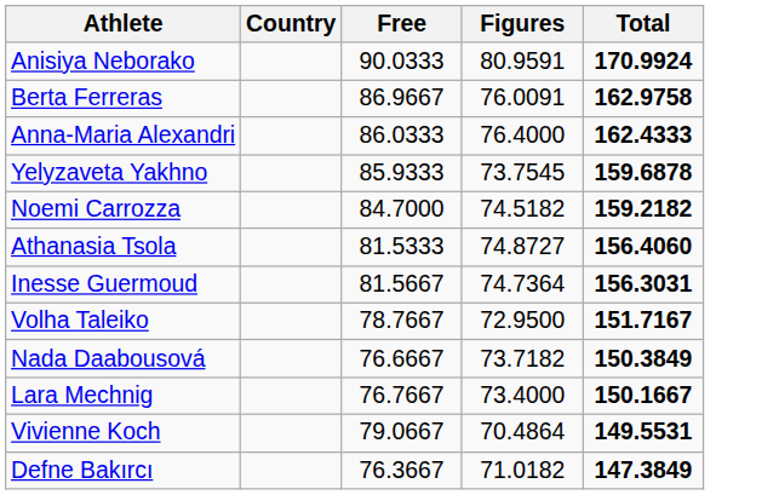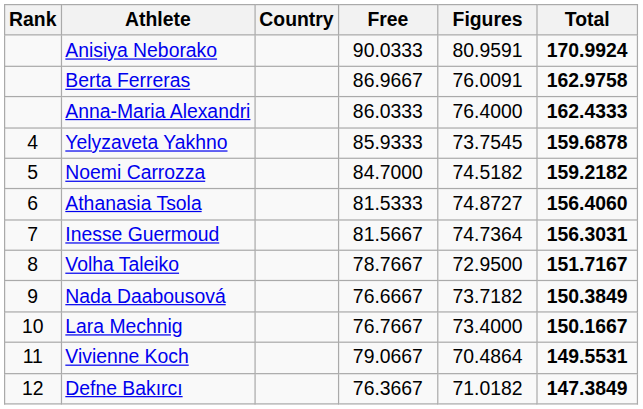 <table class="wikitable sortable" style="text-align:center">
 <tr>
+<th>Rank</th>
 <th>Athlete</th>
 <th>Country</th>
 <th width=75>Free</th>
 <th width=75>Figures</th>
 <th width=75>Total</th>
 </tr>
 <tr>
+<td></td>
 <td align=left><a href='#'>Anisiya Neborako</a></td>
 <td align=left></td>
 <td>90.0333</td>
 <td>80.9591</td>
 <td><strong>170.9924</strong></td>
 </tr>
 <tr>
+<td></td>
 <td align=left><a href='#'>Berta Ferreras</a></td>
 <td align=left></td>
 <td>86.9667</td>
 <td>76.0091</td>
 <td><strong>162.9758</strong></td>
 </tr>
 <tr>
+<td></td>
 <td align=left><a href='#'>Anna-Maria Alexandri</a></td>
 <td align=left></td>
 <td>86.0333</td>
 <td>76.4000</td>
 <td><strong>162.4333</strong></td>
 </tr>
 <tr>
+<td>4</td>
 <td align=left><a href='#'>Yelyzaveta Yakhno</a></td>
 <td align=left></td>
 <td>85.9333</td>
 <td>73.7545</td>
 <td><strong>159.6878</strong></td>
 </tr>
 <tr>
+<td>5</td>
 <td align=left><a href='#'>Noemi Carrozza</a></td>
 <td align=left></td>
 <td>84.7000</td>
 <td>74.5182</td>
 <td><strong>159.2182</strong></td>
 </tr>
 <tr>
+<td>6</td>
 <td align=left><a href='#'>Athanasia Tsola</a></td>
 <td align=left></td>
 <td>81.5333</td>
 <td>74.8727</td>
 <td><strong>156.4060</strong></td>
 </tr>
 <tr>
+<td>7</td>
 <td align=left><a href='#'>Inesse Guermoud</a></td>
 <td align=left></td>
 <td>81.5667</td>
 <td>74.7364</td>
 <td><strong>156.3031</strong></td>
 </tr>
 <tr>
+<td>8</td>
 <td align=left><a href='#'>Volha Taleiko</a></td>
 <td align=left></td>
 <td>78.7667</td>
 <td>72.9500</td>
 <td><strong>151.7167</strong></td>
 </tr>
 <tr>
+<td>9</td>
 <td align=left><a href='#'>Nada Daabousová</a></td>
 <td align=left></td>
 <td>76.6667</td>
 <td>73.7182</td>
 <td><strong>150.3849</strong></td>
 </tr>
 <tr>
+<td>10</td>
 <td align=left><a href='#'>Lara Mechnig</a></td>
 <td align=left></td>
 <td>76.7667</td>
 <td>73.4000</td>
 <td><strong>150.1667</strong></td>
 </tr>
 <tr>
+<td>11</td>
 <td align=left><a href='#'>Vivienne Koch</a></td>
 <td align=left></td>
 <td>79.0667</td>
 <td>70.4864</td>
 <td><strong>149.5531</strong></td>
 </tr>
 <tr>
+<td>12</td>
 <td align=left><a href='#'>Defne Bakırcı</a></td>
 <td align=left></td>
 <td>76.3667</td>
 <td>71.0182</td>
 <td><strong>147.3849</strong></td>
 </tr>
 </table>
